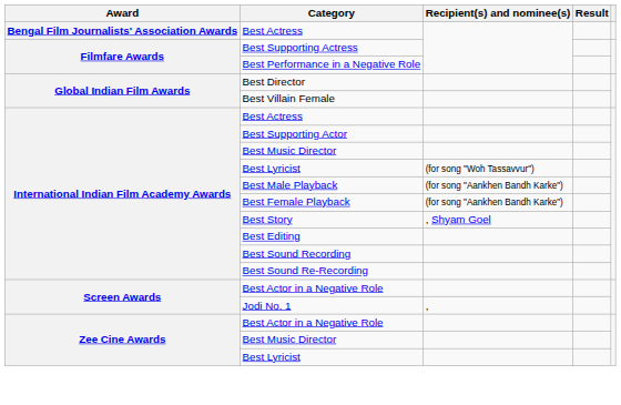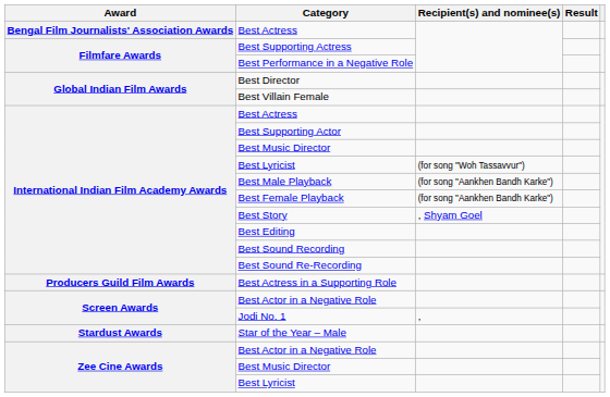 <table class="wikitable plainrowheaders sortable">
 <tr>
 <th scope="col">Award</th>
 <th scope="col">Category</th>
 <th scope="col">Recipient(s) and nominee(s)</th>
 <th scope="col">Result</th>
 <th scope="col" class="unsortable"></th>
 </tr>
 <tr>
 <th scope="row"><a href='#'>Bengal Film Journalists' Association Awards</a></th>
 <td><a href='#'>Best Actress</a></td>
 <td rowspan="3"></td>
 <td></td>
 <td style="text-align:center;"></td>
 </tr>
 <tr>
 <th scope="row" rowspan="2"><a href='#'>Filmfare Awards</a></th>
 <td><a href='#'>Best Supporting Actress</a></td>
 <td></td>
 <td style="text-align:center;" rowspan="2"><br></td>
 </tr>
 <tr>
 <td><a href='#'>Best Performance in a Negative Role</a></td>
 <td></td>
 </tr>
 <tr>
 <th scope="row" rowspan="2"><a href='#'>Global Indian Film Awards</a></th>
 <td>Best Director</td>
 <td></td>
 <td></td>
 <td style="text-align:center;" rowspan="2"><br></td>
 </tr>
 <tr>
 <td>Best Villain Female</td>
 <td></td>
 <td></td>
 </tr>
 <tr>
 <th scope="row" rowspan="10"><a href='#'>International Indian Film Academy Awards</a></th>
 <td><a href='#'>Best Actress</a></td>
 <td></td>
 <td></td>
 <td style="text-align:center;" rowspan="10"><br><br></td>
 </tr>
 <tr>
 <td><a href='#'>Best Supporting Actor</a></td>
 <td></td>
 <td></td>
 </tr>
 <tr>
 <td><a href='#'>Best Music Director</a></td>
 <td></td>
 <td></td>
 </tr>
 <tr>
 <td><a href='#'>Best Lyricist</a></td>
 <td> <small>(for song "Woh Tassavvur")</small></td>
 <td></td>
 </tr>
 <tr>
 <td><a href='#'>Best Male Playback</a></td>
 <td> <small>(for song "Aankhen Bandh Karke")</small></td>
 <td></td>
 </tr>
 <tr>
 <td><a href='#'>Best Female Playback</a></td>
 <td> <small>(for song "Aankhen Bandh Karke")</small></td>
 <td></td>
 </tr>
 <tr>
 <td><a href='#'>Best Story</a></td>
 <td>, <a href='#'>Shyam Goel</a></td>
 <td></td>
 </tr>
 <tr>
 <td><a href='#'>Best Editing</a></td>
 <td></td>
 <td></td>
 </tr>
 <tr>
 <td><a href='#'>Best Sound Recording</a></td>
 <td></td>
 <td></td>
 </tr>
 <tr>
 <td><a href='#'>Best Sound Re-Recording</a></td>
 <td></td>
 <td></td>
 </tr>
 <tr>
+<th scope="row"><a href='#'>Producers Guild Film Awards</a></th>
+<td><a href='#'>Best Actress in a Supporting Role</a></td>
+<td></td>
+<td></td>
+<td style="text-align:center;"></td>
+</tr>
+<tr>
 <th scope="row" rowspan="2"><a href='#'>Screen Awards</a></th>
 <td><a href='#'>Best Actor in a Negative Role</a></td>
 <td></td>
 <td></td>
 <td style="text-align:center;" rowspan="2"><br></td>
 </tr>
 <tr>
 <td><a href='#'>Jodi No. 1</a></td>
 <td>, </td>
 <td></td>
+</tr>
+<tr>
+<th scope="row"><a href='#'>Stardust Awards</a></th>
+<td><a href='#'>Star of the Year – Male</a></td>
+<td></td>
+<td></td>
+<td style="text-align:center;"></td>
 </tr>
 <tr>
 <th scope="row" rowspan="3"><a href='#'>Zee Cine Awards</a></th>
 <td><a href='#'>Best Actor in a Negative Role</a></td>
 <td></td>
 <td></td>
 <td style="text-align:center;" rowspan="3"></td>
 </tr>
 <tr>
 <td><a href='#'>Best Music Director</a></td>
 <td></td>
 <td></td>
 </tr>
 <tr>
 <td><a href='#'>Best Lyricist</a></td>
 <td></td>
 <td></td>
 </tr>
 </table>
